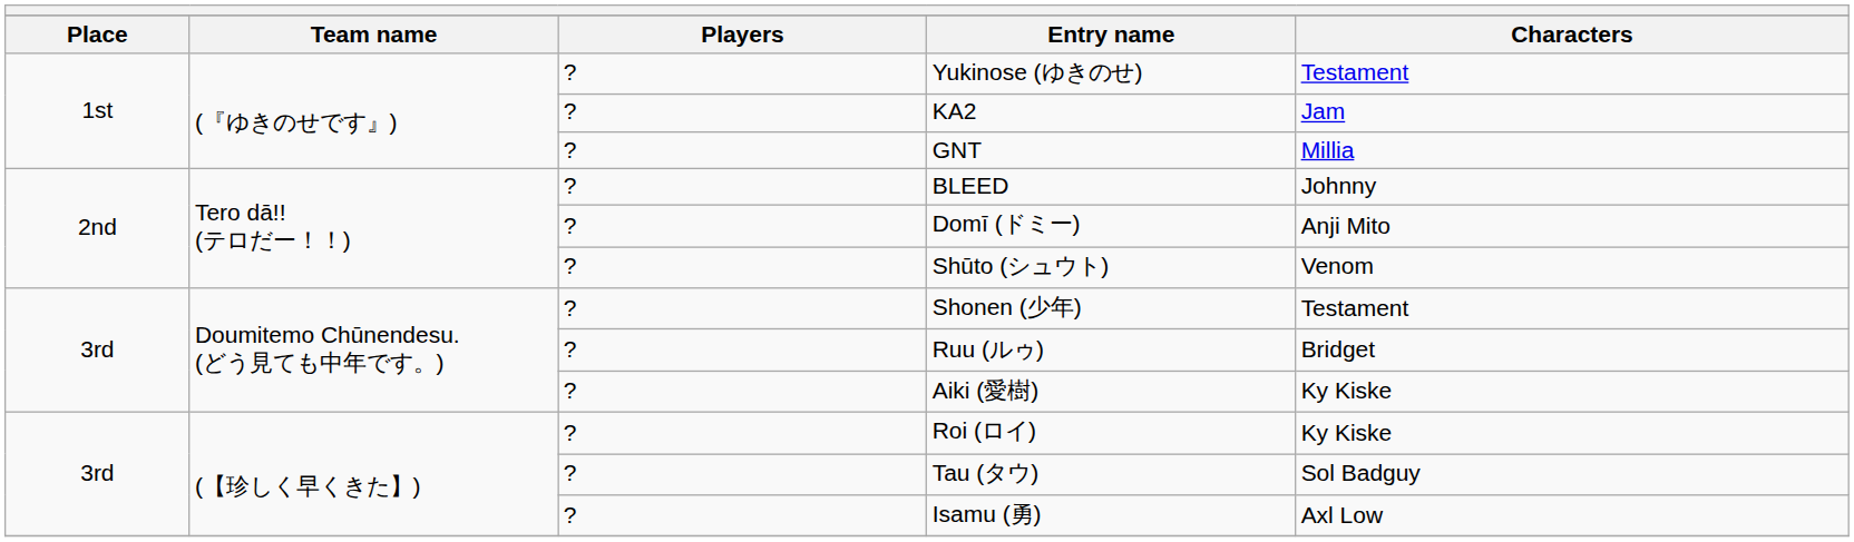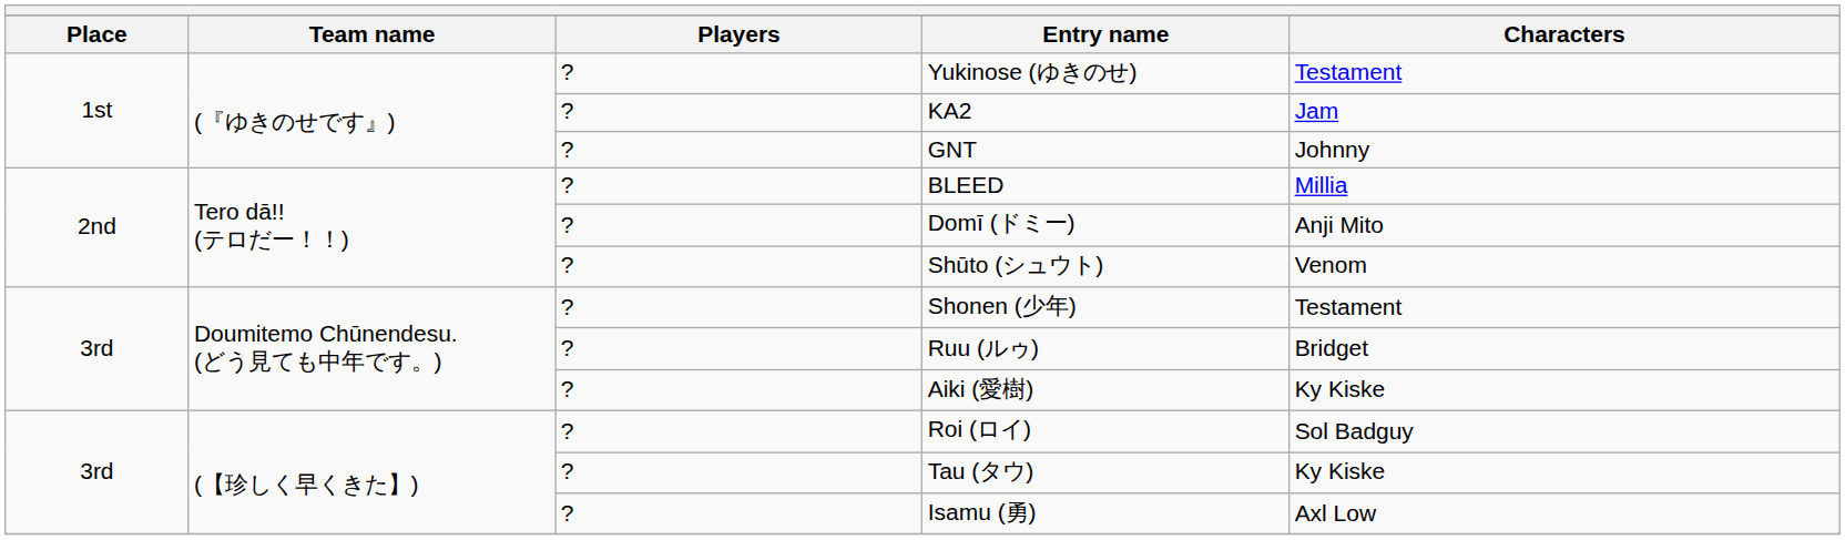 <table class="wikitable" width=100%>
 <tr>
 <th colspan=5></th>
 </tr>
 <tr bgcolor="#dddddd">
 </tr>
 <tr>
 <th width=10%>Place</th>
 <th width=20%>Team name</th>
 <th width=20%>Players</th>
 <th width=20%>Entry name</th>
 <th width=30%>Characters</th>
 </tr>
 <tr>
 <td align=center rowspan="3">1st</td>
 <td rowspan="3"><br>(『ゆきのせです』)</td>
 <td>?</td>
 <td>Yukinose (ゆきのせ)</td>
 <td><a href='#'>Testament</a></td>
 </tr>
 <tr>
 <td>?</td>
 <td>KA2</td>
 <td><a href='#'>Jam</a></td>
 </tr>
 <tr>
 <td>?</td>
 <td>GNT</td>
-<td><a href='#'>Millia</a></td>
+<td>Johnny</td>
 </tr>
 <tr>
 <td align=center rowspan="3">2nd</td>
 <td rowspan="3">Tero dā!!<br>(テロだー！！)</td>
 <td>?</td>
 <td>BLEED</td>
-<td>Johnny</td>
+<td><a href='#'>Millia</a></td>
 </tr>
 <tr>
 <td>?</td>
 <td>Domī (ドミー)</td>
 <td>Anji Mito</td>
 </tr>
 <tr>
 <td>?</td>
 <td>Shūto (シュウト)</td>
 <td>Venom</td>
 </tr>
 <tr>
 <td align=center rowspan="3">3rd</td>
 <td rowspan="3">Doumitemo Chūnendesu.<br>(どう見ても中年です。)</td>
 <td>?</td>
 <td>Shonen (少年)</td>
 <td>Testament</td>
 </tr>
 <tr>
 <td>?</td>
 <td>Ruu (ルゥ)</td>
 <td>Bridget</td>
 </tr>
 <tr>
 <td>?</td>
 <td>Aiki (愛樹)</td>
 <td>Ky Kiske</td>
 </tr>
 <tr>
 <td align=center rowspan="3">3rd</td>
 <td rowspan="3"><br>(【珍しく早くきた】)</td>
 <td>?</td>
 <td>Roi (ロイ)</td>
-<td>Ky Kiske</td>
+<td>Sol Badguy</td>
 </tr>
 <tr>
 <td>?</td>
 <td>Tau (タウ)</td>
-<td>Sol Badguy</td>
+<td>Ky Kiske</td>
 </tr>
 <tr>
 <td>?</td>
 <td>Isamu (勇)</td>
 <td>Axl Low</td>
 </tr>
 <tr>
 </tr>
 </table>
